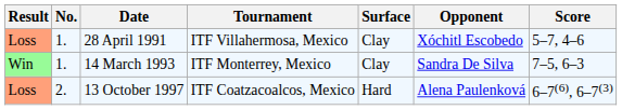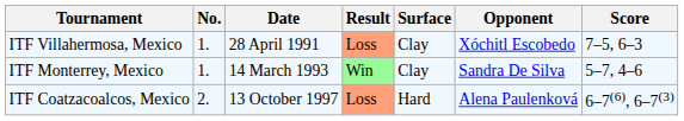 <table class="sortable wikitable" style=font-size:97%>
 <tr>
-<th>Result</th>
+<th>Tournament</th>
 <th>No.</th>
 <th>Date</th>
-<th>Tournament</th>
+<th>Result</th>
 <th>Surface</th>
 <th>Opponent</th>
 <th class="unsortable">Score</th>
 </tr>
 <tr style="background:#f0f8ff;">
-<td style="background:#ffa07a;">Loss</td>
+<td>ITF Villahermosa, Mexico</td>
 <td>1.</td>
 <td>28 April 1991</td>
-<td>ITF Villahermosa, Mexico</td>
+<td style="background:#ffa07a;">Loss</td>
 <td>Clay</td>
 <td> <a href='#'>Xóchitl Escobedo</a></td>
+<td>7–5, 6–3</td>
+</tr>
+<tr style="background:#f0f8ff;">
+<td>ITF Monterrey, Mexico</td>
+<td>1.</td>
+<td>14 March 1993</td>
+<td style="background:#98fb98;">Win</td>
+<td>Clay</td>
+<td> <a href='#'>Sandra De Silva</a></td>
 <td>5–7, 4–6</td>
 </tr>
 <tr style="background:#f0f8ff;">
-<td style="background:#98fb98;">Win</td>
-<td>1.</td>
-<td>14 March 1993</td>
-<td>ITF Monterrey, Mexico</td>
-<td>Clay</td>
-<td> <a href='#'>Sandra De Silva</a></td>
-<td>7–5, 6–3</td>
-</tr>
-<tr style="background:#f0f8ff;">
-<td style="background:#ffa07a;">Loss</td>
+<td>ITF Coatzacoalcos, Mexico</td>
 <td>2.</td>
 <td>13 October 1997</td>
-<td>ITF Coatzacoalcos, Mexico</td>
+<td style="background:#ffa07a;">Loss</td>
 <td>Hard</td>
 <td> <a href='#'>Alena Paulenková</a></td>
 <td>6–7<sup>(6)</sup>, 6–7<sup>(3)</sup></td>
 </tr>
 </table>
